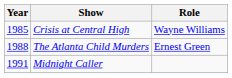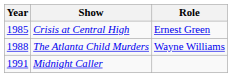 <table class="wikitable">
 <tr>
 <th>Year</th>
 <th>Show</th>
 <th>Role</th>
 </tr>
 <tr>
 <td><a href='#'>1985</a></td>
 <td><em><a href='#'>Crisis at Central High</a></em></td>
-<td><a href='#'>Wayne Williams</a></td>
+<td><a href='#'>Ernest Green</a></td>
 </tr>
 <tr>
 <td><a href='#'>1988</a></td>
 <td><em><a href='#'>The Atlanta Child Murders</a></em></td>
-<td><a href='#'>Ernest Green</a></td>
+<td><a href='#'>Wayne Williams</a></td>
 </tr>
 <tr>
 <td><a href='#'>1991</a></td>
 <td><em><a href='#'>Midnight Caller</a></em></td>
 <td></td>
 </tr>
 </table>
